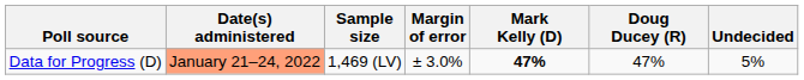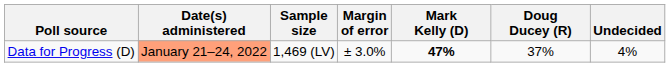 <table class="wikitable" style="font-size:90%;text-align:center;">
 <tr valign=bottom>
 <th>Poll source</th>
 <th>Date(s)<br>administered</th>
 <th>Sample<br>size</th>
 <th>Margin<br>of error</th>
 <th style="width:100px;">Mark<br>Kelly (D)</th>
 <th style="width:100px;">Doug<br>Ducey (R)</th>
 <th>Undecided</th>
 </tr>
 <tr>
 <td style="text-align:left;"><a href='#'>Data for Progress</a> (D)</td>
 <td style="background: lightsalmon;">January 21–24, 2022</td>
 <td>1,469 (LV)</td>
 <td>± 3.0%</td>
 <td><strong>47%</strong></td>
-<td>47%</td>
-<td>5%</td>
+<td>37%</td>
+<td>4%</td>
 </tr>
 </table>
